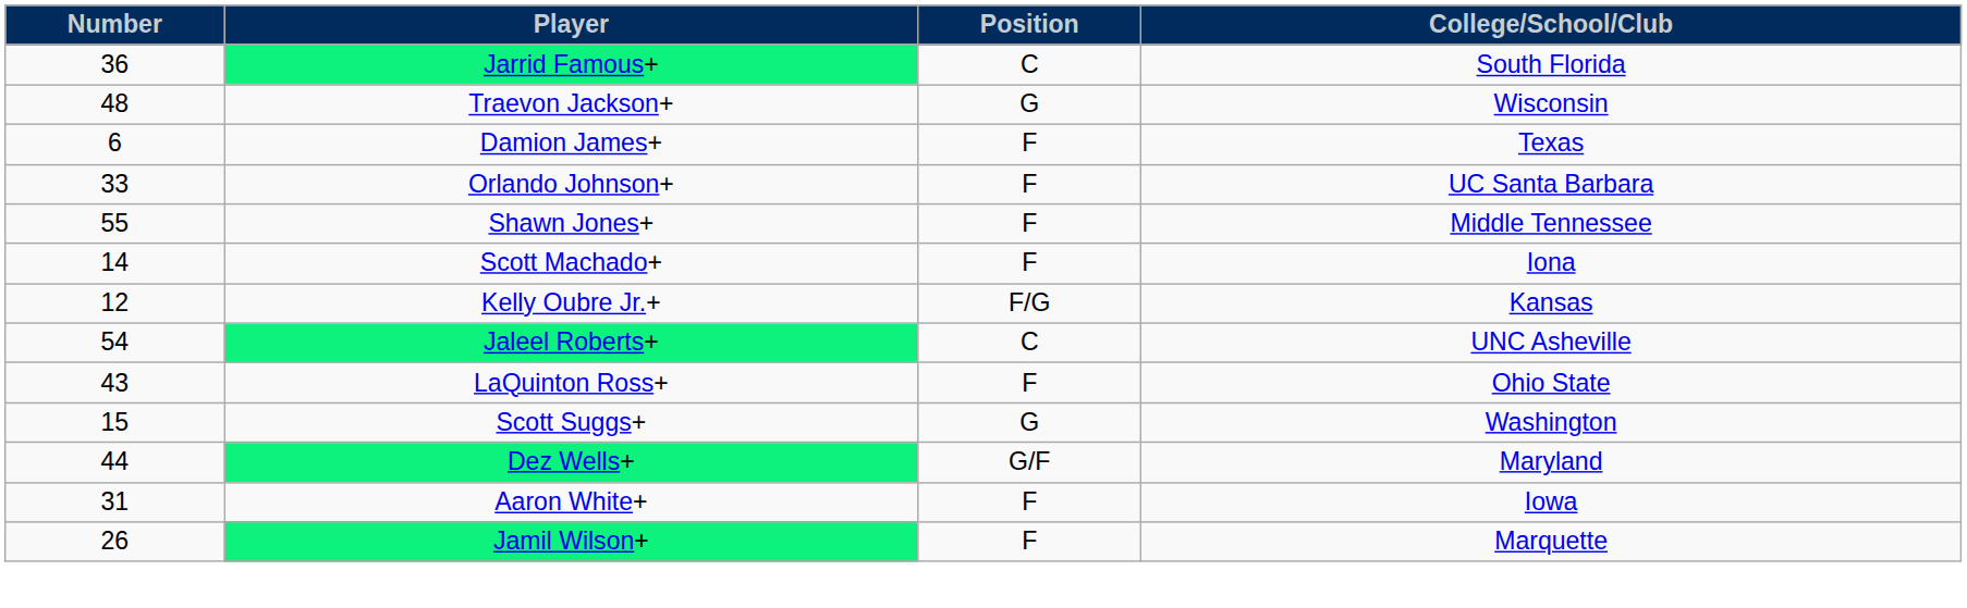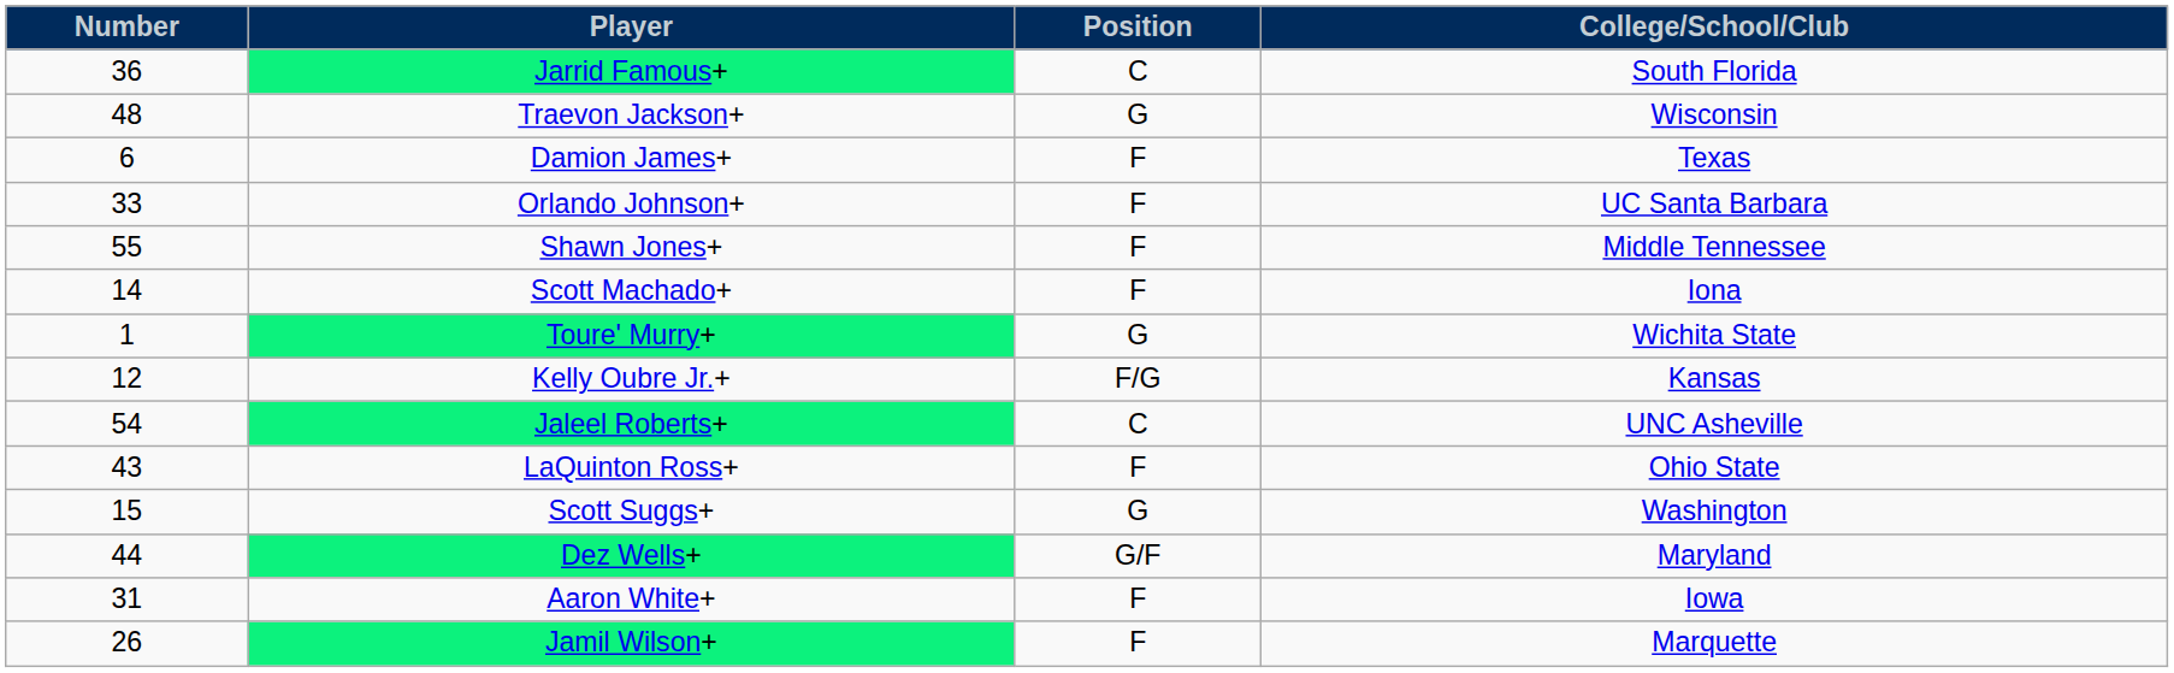 <table class="wikitable sortable sortable">
 <tr>
 <th style="background:#002B5C; color:#C4CED4" width="1%">Number</th>
 <th style="background:#002B5C; color:#C4CED4" width="5%">Player</th>
 <th style="background:#002B5C; color:#C4CED4" width="1%">Position</th>
 <th style="background:#002B5C; color:#C4CED4" width="5%">College/School/Club</th>
 </tr>
 <tr style="text-align: center">
 <td>36</td>
 <td bgcolor="#0CF27D"><a href='#'>Jarrid Famous</a>+</td>
 <td>C</td>
 <td><a href='#'>South Florida</a></td>
 </tr>
 <tr style="text-align: center">
 <td>48</td>
 <td><a href='#'>Traevon Jackson</a>+</td>
 <td>G</td>
 <td><a href='#'>Wisconsin</a></td>
 </tr>
 <tr style="text-align: center">
 <td>6</td>
 <td><a href='#'>Damion James</a>+</td>
 <td>F</td>
 <td><a href='#'>Texas</a></td>
 </tr>
 <tr style="text-align: center">
 <td>33</td>
 <td><a href='#'>Orlando Johnson</a>+</td>
 <td>F</td>
 <td><a href='#'>UC Santa Barbara</a></td>
 </tr>
 <tr style="text-align: center">
 <td>55</td>
 <td><a href='#'>Shawn Jones</a>+</td>
 <td>F</td>
 <td><a href='#'>Middle Tennessee</a></td>
 </tr>
 <tr style="text-align: center">
 <td>14</td>
 <td><a href='#'>Scott Machado</a>+</td>
 <td>F</td>
 <td><a href='#'>Iona</a></td>
 </tr>
 <tr style="text-align: center">
+<td>1</td>
+<td bgcolor="#0CF27D"><a href='#'>Toure' Murry</a>+</td>
+<td>G</td>
+<td><a href='#'>Wichita State</a></td>
+</tr>
+<tr style="text-align: center">
 <td>12</td>
 <td><a href='#'>Kelly Oubre Jr.</a>+</td>
 <td>F/G</td>
 <td><a href='#'>Kansas</a></td>
 </tr>
 <tr style="text-align: center">
 <td>54</td>
 <td bgcolor="#0CF27D"><a href='#'>Jaleel Roberts</a>+</td>
 <td>C</td>
 <td><a href='#'>UNC Asheville</a></td>
 </tr>
 <tr style="text-align: center">
 <td>43</td>
 <td><a href='#'>LaQuinton Ross</a>+</td>
 <td>F</td>
 <td><a href='#'>Ohio State</a></td>
 </tr>
 <tr style="text-align: center">
 <td>15</td>
 <td><a href='#'>Scott Suggs</a>+</td>
 <td>G</td>
 <td><a href='#'>Washington</a></td>
 </tr>
 <tr style="text-align: center">
 <td>44</td>
 <td bgcolor="#0CF27D"><a href='#'>Dez Wells</a>+</td>
 <td>G/F</td>
 <td><a href='#'>Maryland</a></td>
 </tr>
 <tr style="text-align: center">
 <td>31</td>
 <td><a href='#'>Aaron White</a>+</td>
 <td>F</td>
 <td><a href='#'>Iowa</a></td>
 </tr>
 <tr style="text-align: center">
 <td>26</td>
 <td bgcolor="#0CF27D"><a href='#'>Jamil Wilson</a>+</td>
 <td>F</td>
 <td><a href='#'>Marquette</a></td>
 </tr>
 </table>
